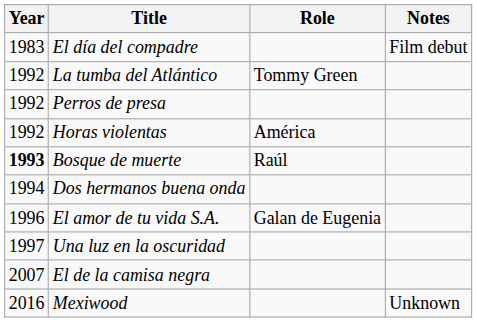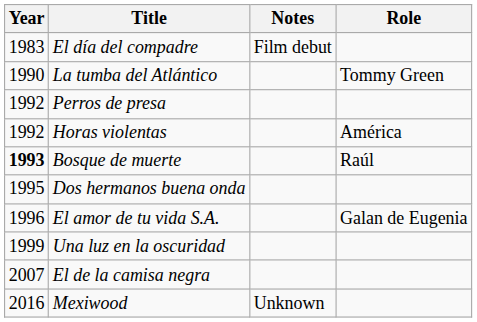 <table class="wikitable sortable">
 <tr>
 <th>Year</th>
 <th>Title</th>
+<th>Notes</th>
 <th>Role</th>
-<th>Notes</th>
 </tr>
 <tr>
 <td>1983</td>
 <td><em>El día del compadre</em></td>
+<td>Film debut</td>
 <td></td>
-<td>Film debut</td>
 </tr>
 <tr>
-<td>1992</td>
+<td>1990</td>
 <td><em>La tumba del Atlántico</em></td>
+<td></td>
 <td>Tommy Green</td>
-<td></td>
 </tr>
 <tr>
 <td>1992</td>
 <td><em>Perros de presa</em></td>
 <td></td>
 <td></td>
 </tr>
 <tr>
 <td>1992</td>
 <td><em>Horas violentas</em></td>
+<td></td>
 <td>América</td>
-<td></td>
 </tr>
 <tr>
 <td><strong>1993</strong></td>
 <td><em>Bosque de muerte</em></td>
+<td></td>
 <td>Raúl</td>
-<td></td>
 </tr>
 <tr>
-<td>1994</td>
+<td>1995</td>
 <td><em>Dos hermanos buena onda</em></td>
 <td></td>
 <td></td>
 </tr>
 <tr>
 <td>1996</td>
 <td><em>El amor de tu vida S.A. </em></td>
+<td></td>
 <td>Galan de Eugenia</td>
-<td></td>
 </tr>
 <tr>
-<td>1997</td>
+<td>1999</td>
 <td><em>Una luz en la oscuridad</em></td>
 <td></td>
 <td></td>
 </tr>
 <tr>
 <td>2007</td>
 <td><em>El de la camisa negra</em></td>
 <td></td>
 <td></td>
 </tr>
 <tr>
 <td>2016</td>
 <td><em>Mexiwood</em></td>
+<td>Unknown</td>
 <td></td>
-<td>Unknown</td>
 </tr>
 </table>
